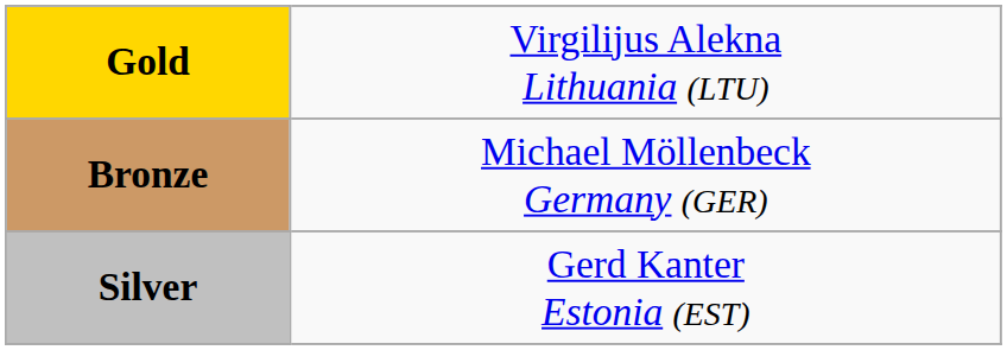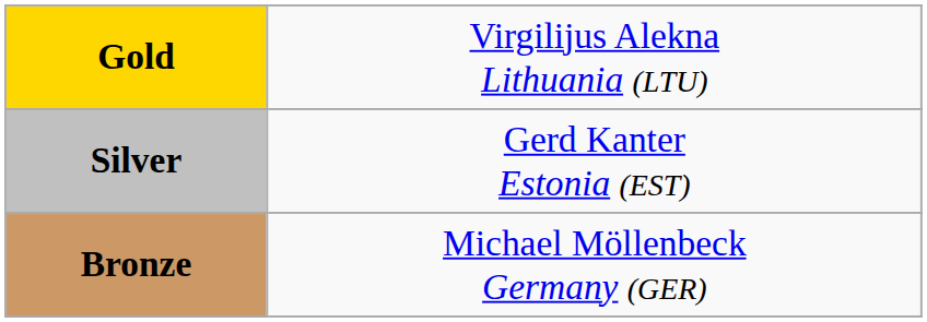 <table class="wikitable" style=" text-align:center; font-size:110%;" width="35%">
 <tr>
 <td bgcolor="gold"><strong>Gold</strong></td>
 <td> <a href='#'>Virgilijus Alekna</a><br><em><a href='#'>Lithuania</a> <small>(LTU)</small></em></td>
 </tr>
 <tr>
+<td bgcolor="silver"><strong>Silver</strong></td>
+<td> <a href='#'>Gerd Kanter</a><br><em><a href='#'>Estonia</a> <small>(EST)</small></em></td>
+</tr>
+<tr>
 <td bgcolor="CC9966"><strong>Bronze</strong></td>
 <td> <a href='#'>Michael Möllenbeck</a><br><em><a href='#'>Germany</a> <small>(GER)</small></em></td>
 </tr>
-<tr>
-<td bgcolor="silver"><strong>Silver</strong></td>
-<td> <a href='#'>Gerd Kanter</a><br><em><a href='#'>Estonia</a> <small>(EST)</small></em></td>
-</tr>
 </table>
